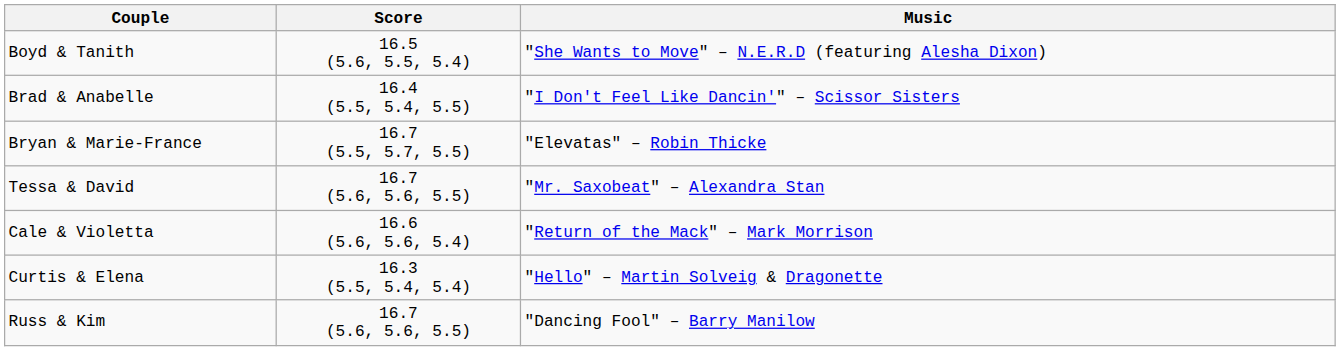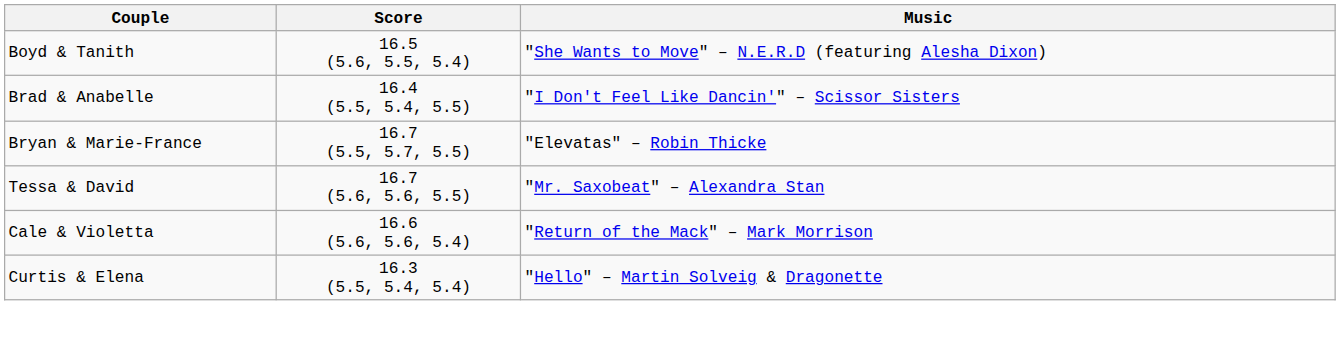 <table class="wikitable" style="width:85%;">
 <tr>
 <th style="width:20%;">Couple</th>
 <th style="width:18%;">Score</th>
 <th style="width:60%;">Music</th>
 </tr>
 <tr>
 <td>Boyd & Tanith</td>
 <td style="text-align:center;">16.5 <br> (5.6, 5.5, 5.4)</td>
 <td>"<a href='#'>She Wants to Move</a>" – <a href='#'>N.E.R.D</a> (featuring <a href='#'>Alesha Dixon</a>)</td>
 </tr>
 <tr>
 <td>Brad & Anabelle</td>
 <td style="text-align:center;">16.4 <br> (5.5, 5.4, 5.5)</td>
 <td>"<a href='#'>I Don't Feel Like Dancin'</a>" – <a href='#'>Scissor Sisters</a></td>
 </tr>
 <tr>
 <td>Bryan & Marie-France</td>
 <td style="text-align:center;">16.7 <br> (5.5, 5.7, 5.5)</td>
 <td>"Elevatas" – <a href='#'>Robin Thicke</a></td>
 </tr>
 <tr>
 <td>Tessa & David</td>
 <td style="text-align:center;">16.7 <br> (5.6, 5.6, 5.5)</td>
 <td>"<a href='#'>Mr. Saxobeat</a>" – <a href='#'>Alexandra Stan</a></td>
 </tr>
 <tr>
 <td>Cale & Violetta</td>
 <td style="text-align:center;">16.6 <br> (5.6, 5.6, 5.4)</td>
 <td>"<a href='#'>Return of the Mack</a>" – <a href='#'>Mark Morrison</a></td>
 </tr>
 <tr>
 <td>Curtis & Elena</td>
 <td style="text-align:center;">16.3 <br> (5.5, 5.4, 5.4)</td>
 <td>"<a href='#'>Hello</a>" – <a href='#'>Martin Solveig</a> & <a href='#'>Dragonette</a></td>
 </tr>
-<tr>
-<td>Russ & Kim</td>
-<td style="text-align:center;">16.7 <br> (5.6, 5.6, 5.5)</td>
-<td>"Dancing Fool" – <a href='#'>Barry Manilow</a></td>
-</tr>
 </table>
